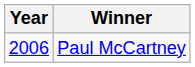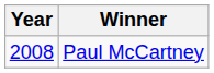 <table class="wikitable">
 <tr>
 <th>Year</th>
 <th>Winner</th>
 </tr>
 <tr>
-<td><a href='#'>2006</a></td>
+<td><a href='#'>2008</a></td>
 <td><a href='#'>Paul McCartney</a></td>
 </tr>
 </table>
